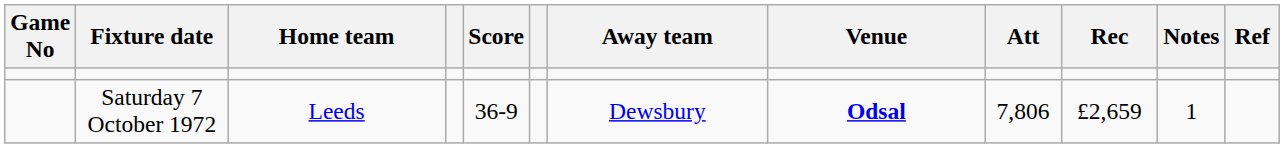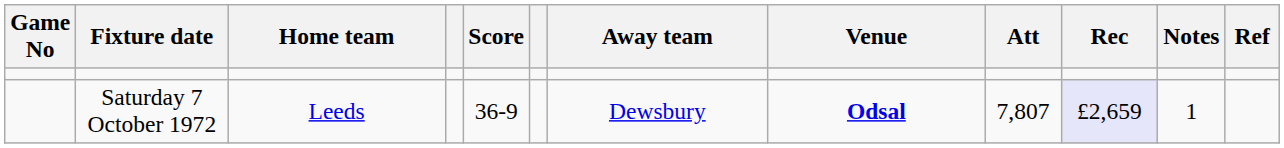 <table class="wikitable" style="text-align:center;">
 <tr>
 <th width=20 abbr="No">Game No</th>
 <th width=100 abbr="Date">Fixture date</th>
 <th width=150 abbr="Home team">Home team</th>
 <th width=5 abbr="space"></th>
 <th width=20 abbr="Score">Score</th>
 <th width=5 abbr="space"></th>
 <th width=150 abbr="Away team">Away team</th>
 <th width=150 abbr="Venue">Venue</th>
 <th width=45 abbr="Att">Att</th>
 <th width=60 abbr="Rec">Rec</th>
 <th width=20 abbr="Notes">Notes</th>
 <th width=30 abbr="Ref">Ref</th>
 </tr>
 <tr>
 <td></td>
 <td></td>
 <td></td>
 <td></td>
 <td></td>
 <td></td>
 <td></td>
 <td></td>
 <td></td>
 <td></td>
 <td></td>
 </tr>
 <tr>
 <td></td>
 <td>Saturday 7 October 1972</td>
 <td><a href='#'>Leeds</a></td>
 <td></td>
 <td>36-9</td>
 <td></td>
 <td><a href='#'>Dewsbury</a></td>
 <td><strong><a href='#'>Odsal</a></strong></td>
-<td>7,806</td>
-<td>£2,659</td>
+<td>7,807</td>
+<td style="background: lavender;">£2,659</td>
 <td>1</td>
 <td></td>
 </tr>
 </table>
